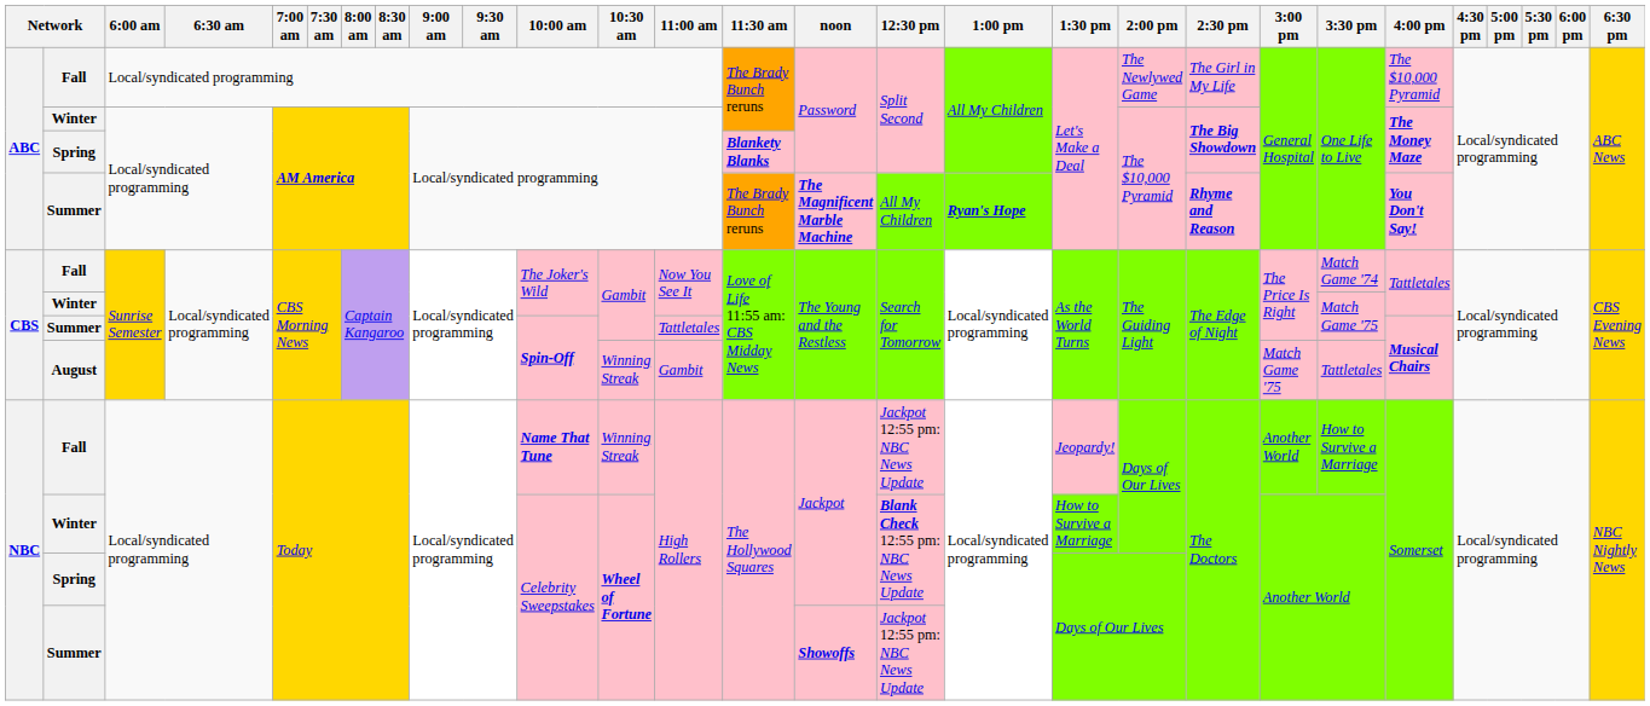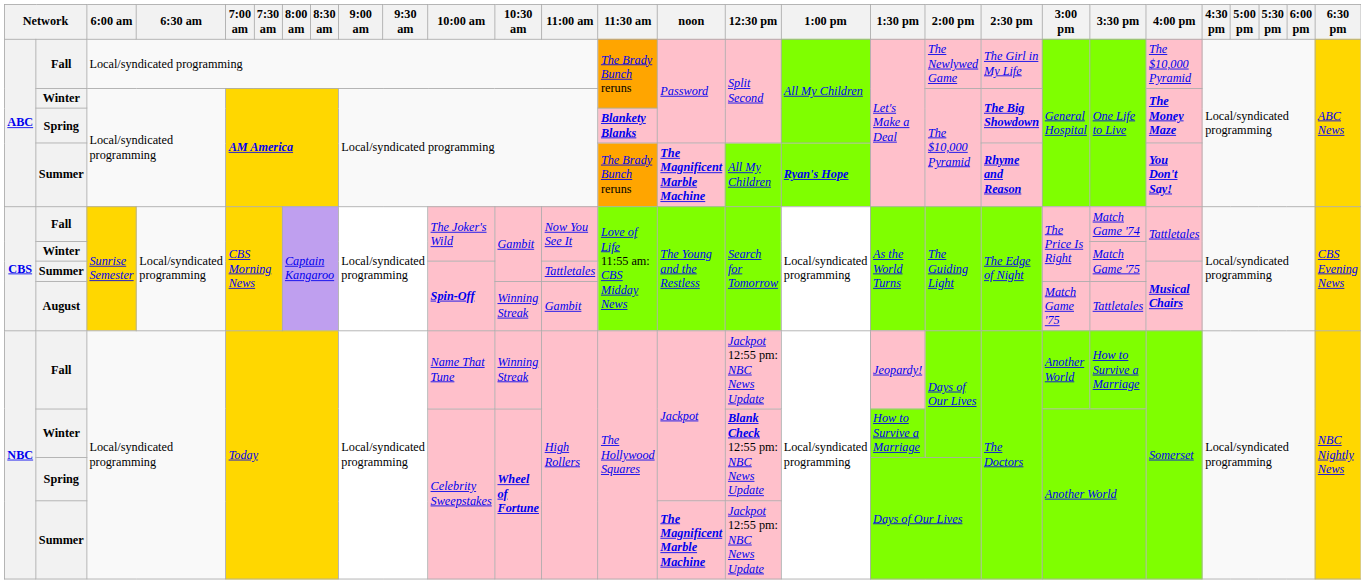 <table class=wikitable style="font-size:90%">
 <tr>
 <th width="1.5%" bgcolor="#C0C0C0" colspan="2">Network</th>
 <th width="4%" bgcolor="#C0C0C0">6:00 am</th>
 <th width="4%" bgcolor="#C0C0C0">6:30 am</th>
 <th width="4%" bgcolor="#C0C0C0">7:00 am</th>
 <th width="4%" bgcolor="#C0C0C0">7:30 am</th>
 <th width="4%" bgcolor="#C0C0C0">8:00 am</th>
 <th width="4%" bgcolor="#C0C0C0">8:30 am</th>
 <th width="4%" bgcolor="#C0C0C0">9:00 am</th>
 <th width="4%" bgcolor="#C0C0C0">9:30 am</th>
 <th width="4%" bgcolor="#C0C0C0">10:00 am</th>
 <th width="4%" bgcolor="#C0C0C0">10:30 am</th>
 <th width="4%" bgcolor="#C0C0C0">11:00 am</th>
 <th width="4%" bgcolor="#C0C0C0">11:30 am</th>
 <th width="4%" bgcolor="#C0C0C0">noon</th>
 <th width="4%" bgcolor="#C0C0C0">12:30 pm</th>
 <th width="4%" bgcolor="#C0C0C0">1:00 pm</th>
 <th width="4%" bgcolor="#C0C0C0">1:30 pm</th>
 <th width="4%" bgcolor="#C0C0C0">2:00 pm</th>
 <th width="4%" bgcolor="#C0C0C0">2:30 pm</th>
 <th width="4%" bgcolor="#C0C0C0">3:00 pm</th>
 <th width="4%" bgcolor="#C0C0C0">3:30 pm</th>
 <th width="4%" bgcolor="#C0C0C0">4:00 pm</th>
 <th width="4%" bgcolor="#C0C0C0">4:30 pm</th>
 <th width="4%" bgcolor="#C0C0C0">5:00 pm</th>
 <th width="4%" bgcolor="#C0C0C0">5:30 pm</th>
 <th width="4%" bgcolor="#C0C0C0">6:00 pm</th>
 <th width="4%" bgcolor="#C0C0C0">6:30 pm</th>
 </tr>
 <tr>
 <th rowspan="4" bgcolor="#C0C0C0"><a href='#'>ABC</a></th>
 <th>Fall</th>
 <td colspan="11">Local/syndicated programming</td>
 <td rowspan="2" bgcolor="orange"><em><a href='#'>The Brady Bunch</a></em> reruns</td>
 <td rowspan="3" bgcolor="pink"><em><a href='#'>Password</a></em></td>
 <td rowspan="3" bgcolor="pink"><em><a href='#'>Split Second</a></em></td>
 <td rowspan="3" bgcolor="chartreuse"><em><a href='#'>All My Children</a></em></td>
 <td rowspan="4" bgcolor="pink"><em><a href='#'>Let's Make a Deal</a></em></td>
 <td bgcolor="pink"><em><a href='#'>The Newlywed Game</a></em></td>
 <td bgcolor="pink"><em><a href='#'>The Girl in My Life</a></em></td>
 <td rowspan="4" bgcolor="chartreuse"><em><a href='#'>General Hospital</a></em></td>
 <td rowspan="4" bgcolor="chartreuse"><em><a href='#'>One Life to Live</a></em></td>
 <td bgcolor="pink"><em><a href='#'>The $10,000 Pyramid</a></em></td>
 <td colspan="4" rowspan="4">Local/syndicated programming</td>
 <td rowspan="4" bgcolor="gold"><em><a href='#'>ABC News</a></em></td>
 </tr>
 <tr>
 <th>Winter</th>
 <td colspan="2" rowspan="3">Local/syndicated programming</td>
 <td colspan="4" rowspan="3" bgcolor="gold"><strong><em><a href='#'>AM America</a></em></strong></td>
 <td colspan="5" rowspan="3">Local/syndicated programming</td>
 <td rowspan="3" bgcolor="pink"><em><a href='#'>The $10,000 Pyramid</a></em></td>
 <td rowspan="2" bgcolor="pink"><strong><em><a href='#'>The Big Showdown</a></em></strong></td>
 <td rowspan="2" bgcolor="pink"><strong><em><a href='#'>The Money Maze</a></em></strong></td>
 </tr>
 <tr>
 <th>Spring</th>
 <td bgcolor="pink"><strong><em><a href='#'>Blankety Blanks</a></em></strong></td>
 </tr>
 <tr>
 <th>Summer</th>
 <td bgcolor="orange"><em><a href='#'>The Brady Bunch</a></em> reruns</td>
 <td bgcolor="pink"><strong><em><a href='#'>The Magnificent Marble Machine</a></em></strong></td>
 <td bgcolor="chartreuse"><em><a href='#'>All My Children</a></em></td>
 <td bgcolor="chartreuse"><strong><em><a href='#'>Ryan's Hope</a></em></strong></td>
 <td bgcolor="pink"><strong><em><a href='#'>Rhyme and Reason</a></em></strong></td>
 <td bgcolor="pink"><strong><em><a href='#'>You Don't Say!</a></em></strong></td>
 </tr>
 <tr>
 <th rowspan="4" bgcolor="#C0C0C0"><a href='#'>CBS</a></th>
 <th>Fall</th>
 <td rowspan="4" bgcolor="gold"><em><a href='#'>Sunrise Semester</a></em></td>
 <td rowspan="4">Local/syndicated programming</td>
 <td colspan="2" rowspan="4" bgcolor="gold"><em><a href='#'>CBS Morning News</a></em></td>
 <td colspan="2" rowspan="4" bgcolor="bf9fef"><em><a href='#'>Captain Kangaroo</a></em></td>
 <td colspan="2" rowspan="4" bgcolor="white">Local/syndicated programming</td>
 <td rowspan="2" bgcolor="pink"><em><a href='#'>The Joker's Wild</a></em></td>
 <td rowspan="3" bgcolor="pink"><em><a href='#'>Gambit</a></em></td>
 <td rowspan="2" bgcolor="pink"><em><a href='#'>Now You See It</a></em></td>
 <td rowspan="4" bgcolor="chartreuse"><em><a href='#'>Love of Life</a></em><br>11:55 am: <em><a href='#'>CBS Midday News</a></em></td>
 <td rowspan="4" bgcolor="chartreuse"><em><a href='#'>The Young and the Restless</a></em></td>
 <td rowspan="4" bgcolor="chartreuse"><em><a href='#'>Search for Tomorrow</a></em></td>
 <td rowspan="4" bgcolor="white">Local/syndicated programming</td>
 <td rowspan="4" bgcolor="chartreuse"><em><a href='#'>As the World Turns</a></em></td>
 <td rowspan="4" bgcolor="chartreuse"><em><a href='#'>The Guiding Light</a></em></td>
 <td rowspan="4" bgcolor="chartreuse"><em><a href='#'>The Edge of Night</a></em></td>
 <td rowspan="3" bgcolor="pink"><em><a href='#'>The Price Is Right</a></em></td>
 <td bgcolor="pink"><em><a href='#'>Match Game '74</a></em></td>
 <td rowspan="2" bgcolor="pink"><em><a href='#'>Tattletales</a></em></td>
 <td colspan="4" rowspan="4">Local/syndicated programming</td>
 <td rowspan="4" bgcolor="gold"><em><a href='#'>CBS Evening News</a></em></td>
 </tr>
 <tr>
 <th>Winter</th>
 <td rowspan="2" bgcolor="pink"><em><a href='#'>Match Game '75</a></em></td>
 </tr>
 <tr>
 <th>Summer</th>
 <td bgcolor="pink" rowspan="2"><strong><em><a href='#'>Spin-Off</a></em></strong></td>
 <td bgcolor="pink"><em><a href='#'>Tattletales</a></em></td>
 <td bgcolor="pink" rowspan="2"><strong><em><a href='#'>Musical Chairs</a></em></strong></td>
 </tr>
 <tr>
 <th>August</th>
 <td bgcolor="pink"><em><a href='#'>Winning Streak</a></em></td>
 <td bgcolor="pink"><em><a href='#'>Gambit</a></em></td>
 <td bgcolor="pink"><em><a href='#'>Match Game '75</a></em></td>
 <td bgcolor="pink"><em><a href='#'>Tattletales</a></em></td>
 </tr>
 <tr>
 <th rowspan="4" bgcolor="#C0C0C0"><a href='#'>NBC</a></th>
 <th>Fall</th>
 <td colspan="2" rowspan="4">Local/syndicated programming</td>
 <td colspan="4" rowspan="4" bgcolor="gold"><em><a href='#'>Today</a></em></td>
 <td colspan="2" rowspan="4" bgcolor="white">Local/syndicated programming</td>
-<td bgcolor="pink"><strong><em><a href='#'>Name That Tune</a></em></strong></td>
+<td bgcolor="pink"><em><a href='#'>Name That Tune</a></em></td>
 <td bgcolor="pink"><em><a href='#'>Winning Streak</a></em></td>
 <td rowspan="4" bgcolor="pink"><em><a href='#'>High Rollers</a></em></td>
 <td rowspan="4" bgcolor="pink"><em><a href='#'>The Hollywood Squares</a></em></td>
 <td rowspan="3" bgcolor="pink"><em><a href='#'>Jackpot</a></em></td>
 <td bgcolor="pink"><em><a href='#'>Jackpot</a></em><br>12:55 pm: <em><a href='#'>NBC News Update</a></em></td>
 <td rowspan="4" bgcolor="white">Local/syndicated programming</td>
 <td bgcolor="pink"><em><a href='#'>Jeopardy!</a></em></td>
 <td rowspan="2" bgcolor="chartreuse"><em><a href='#'>Days of Our Lives</a></em></td>
 <td rowspan="4" bgcolor="chartreuse"><em><a href='#'>The Doctors</a></em></td>
 <td bgcolor="chartreuse"><em><a href='#'>Another World</a></em></td>
 <td bgcolor="chartreuse"><em><a href='#'>How to Survive a Marriage</a></em></td>
 <td rowspan="4" bgcolor="chartreuse"><em><a href='#'>Somerset</a></em></td>
 <td colspan="4" rowspan="4">Local/syndicated programming</td>
 <td rowspan="4" bgcolor="gold"><em><a href='#'>NBC Nightly News</a></em></td>
 </tr>
 <tr>
 <th>Winter</th>
 <td rowspan="3" bgcolor="pink"><em><a href='#'>Celebrity Sweepstakes</a></em></td>
 <td rowspan="3" bgcolor="pink"><strong><em><a href='#'>Wheel of Fortune</a></em></strong></td>
 <td rowspan="2" bgcolor="pink"><strong><em><a href='#'>Blank Check</a></em></strong><br>12:55 pm: <em><a href='#'>NBC News Update</a></em></td>
 <td bgcolor="chartreuse"><em><a href='#'>How to Survive a Marriage</a></em></td>
 <td colspan="2" rowspan="3" bgcolor="chartreuse"><em><a href='#'>Another World</a></em></td>
 </tr>
 <tr>
 <th>Spring</th>
 <td colspan="2" rowspan="2" bgcolor="chartreuse"><em><a href='#'>Days of Our Lives</a></em></td>
 </tr>
 <tr>
 <th>Summer</th>
-<td bgcolor="pink"><strong><em><a href='#'>Showoffs</a></em></strong></td>
+<td bgcolor="pink"><strong><em><a href='#'>The Magnificent Marble Machine</a></em></strong></td>
 <td bgcolor="pink"><em><a href='#'>Jackpot</a></em><br>12:55 pm: <em><a href='#'>NBC News Update</a></em></td>
 </tr>
 </table>
